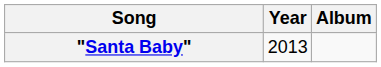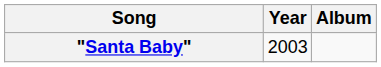 <table class="wikitable plainrowheaders" style="text-align:center;" border="1">
 <tr>
 <th scope="col" style="width:14em;">Song</th>
 <th scope="col">Year</th>
 <th scope="col">Album</th>
 </tr>
 <tr>
 <th scope="row">"<a href='#'>Santa Baby</a>"</th>
-<td>2013</td>
+<td>2003</td>
 <td></td>
 </tr>
 </table>
